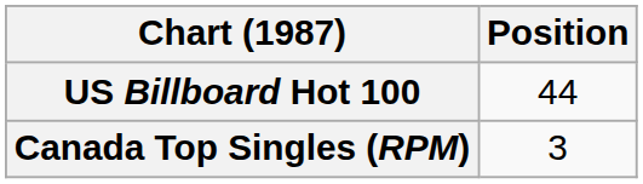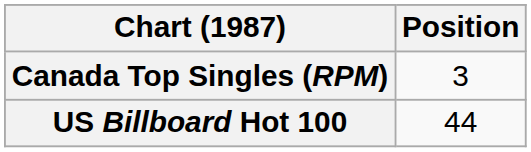 <table class="wikitable plainrowheaders sortable" style="text-align:center">
 <tr>
 <th scope="col">Chart (1987)</th>
 <th scope="col">Position</th>
 </tr>
 <tr>
+<th scope="row">Canada Top Singles (<em>RPM</em>)</th>
+<td>3</td>
+</tr>
+<tr>
 <th scope="row">US <em>Billboard</em> Hot 100</th>
 <td>44</td>
 </tr>
-<tr>
-<th scope="row">Canada Top Singles (<em>RPM</em>)</th>
-<td>3</td>
-</tr>
 </table>
